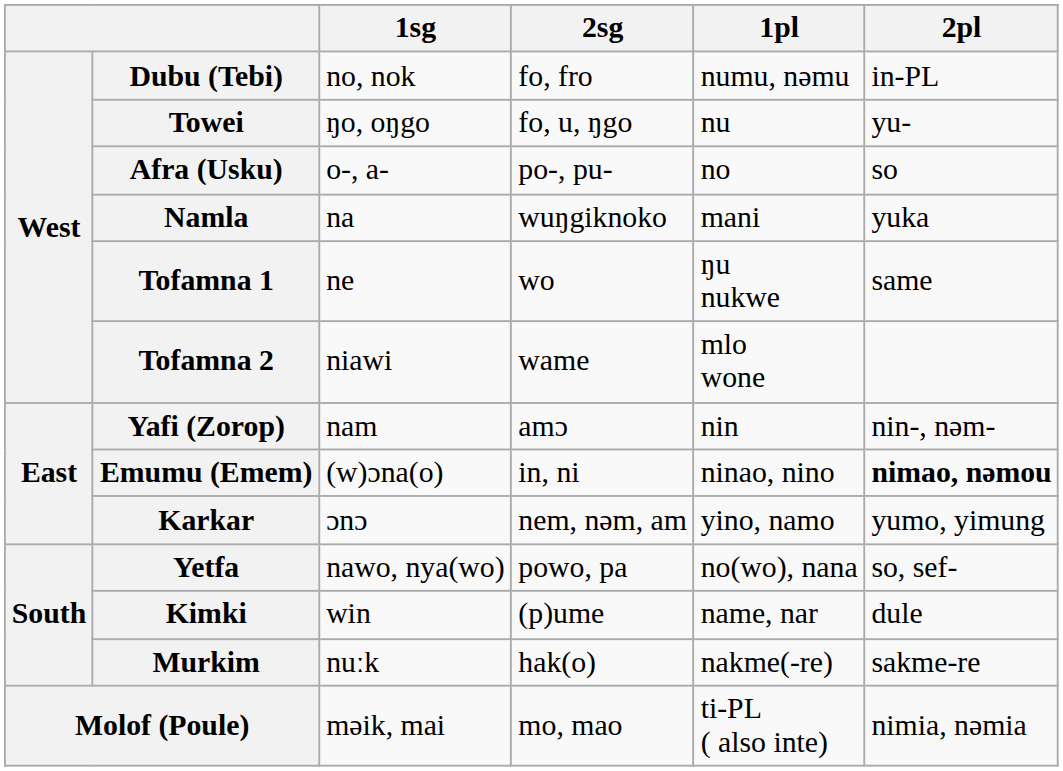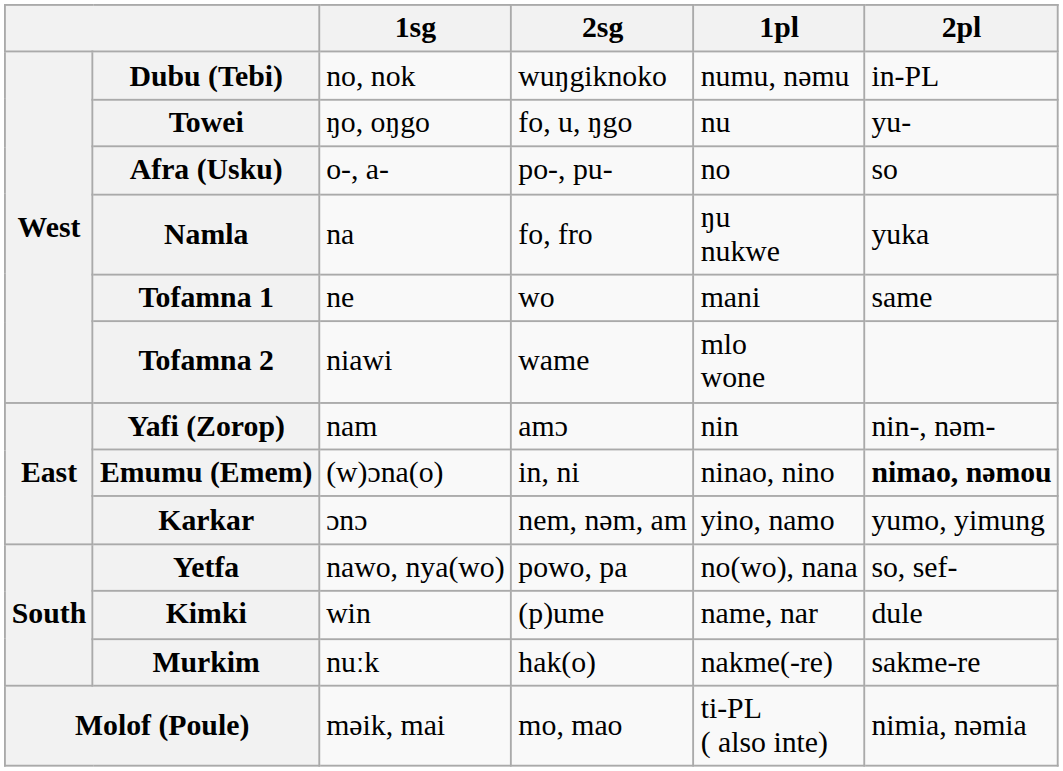 <table class=wikitable>
 <tr>
 <th colspan=2></th>
 <th>1sg</th>
 <th>2sg</th>
 <th>1pl</th>
 <th>2pl</th>
 </tr>
 <tr>
 <th rowspan=6>West</th>
 <th>Dubu (Tebi)</th>
 <td>no, nok</td>
-<td>fo, fro</td>
+<td>wuŋgiknoko</td>
 <td>numu, nəmu</td>
 <td>in-PL</td>
 </tr>
 <tr>
 <th>Towei</th>
 <td>ŋo, oŋgo</td>
 <td>fo, u, ŋgo</td>
 <td>nu</td>
 <td>yu-</td>
 </tr>
 <tr>
 <th>Afra (Usku)</th>
 <td>o-, a-</td>
 <td>po-, pu-</td>
 <td>no</td>
 <td>so</td>
 </tr>
 <tr>
 <th>Namla</th>
 <td>na</td>
-<td>wuŋgiknoko</td>
-<td>mani</td>
+<td>fo, fro</td>
+<td> ŋu<br> nukwe</td>
 <td>yuka</td>
 </tr>
 <tr>
 <th>Tofamna 1</th>
 <td>ne</td>
 <td>wo</td>
-<td> ŋu<br> nukwe</td>
+<td>mani</td>
 <td>same</td>
 </tr>
 <tr>
 <th>Tofamna 2</th>
 <td>niawi</td>
 <td>wame</td>
 <td> mlo<br> wone</td>
 <td></td>
 </tr>
 <tr>
 <th rowspan=3>East</th>
 <th>Yafi (Zorop)</th>
 <td>nam</td>
 <td>amɔ</td>
 <td>nin</td>
 <td>nin-, nəm-</td>
 </tr>
 <tr>
 <th>Emumu (Emem)</th>
 <td>(w)ɔna(o)</td>
 <td>in, ni</td>
 <td>ninao, nino</td>
 <td><strong>nimao, nəmou</strong></td>
 </tr>
 <tr>
 <th>Karkar</th>
 <td>ɔnɔ</td>
 <td>nem, nəm, am</td>
 <td>yino, namo</td>
 <td>yumo, yimung</td>
 </tr>
 <tr>
 <th rowspan=3>South</th>
 <th>Yetfa</th>
 <td>nawo, nya(wo)</td>
 <td>powo, pa</td>
 <td>no(wo), nana</td>
 <td>so, sef-</td>
 </tr>
 <tr>
 <th>Kimki</th>
 <td>win</td>
 <td>(p)ume</td>
 <td>name, nar</td>
 <td>dule</td>
 </tr>
 <tr>
 <th>Murkim</th>
 <td>nuːk</td>
 <td>hak(o)</td>
 <td>nakme(-re)</td>
 <td>sakme-re</td>
 </tr>
 <tr>
 <th colspan=2>Molof (Poule)</th>
 <td>məik, mai</td>
 <td>mo, mao</td>
 <td>ti-PL<br>( also inte)</td>
 <td>nimia, nəmia</td>
 </tr>
 </table>
